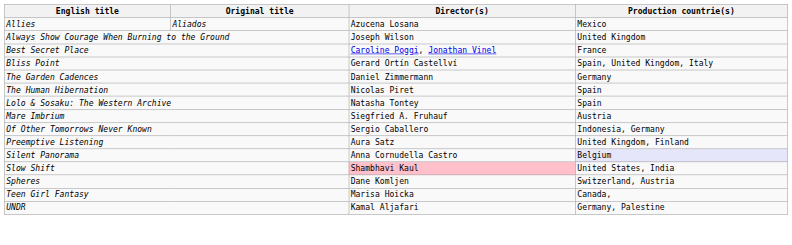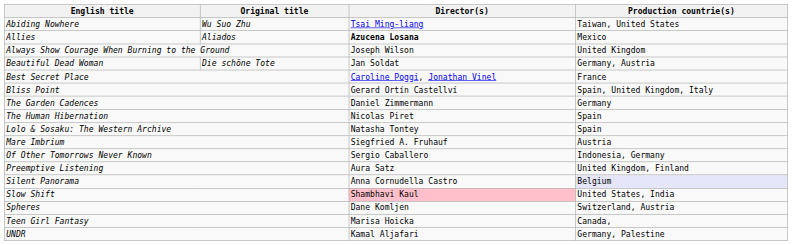 <table class="sortable wikitable" style="width:100%; margin-bottom:4px" cellpadding="5">
 <tr>
 <th scope="col">English title</th>
 <th scope="col">Original title</th>
 <th scope="col">Director(s)</th>
 <th scope="col">Production countrie(s)</th>
 </tr>
 <tr>
+<td><em>Abiding Nowhere</em></td>
+<td><em>Wu Suo Zhu</em></td>
+<td><a href='#'>Tsai Ming-liang</a></td>
+<td>Taiwan, United States</td>
+</tr>
+<tr>
 <td><em>Allies</em></td>
 <td><em>Aliados</em></td>
-<td>Azucena Losana</td>
+<td><strong>Azucena Losana</strong></td>
 <td>Mexico</td>
 </tr>
 <tr>
 <td colspan=2><em>Always Show Courage When Burning to the Ground</em></td>
 <td>Joseph Wilson</td>
 <td>United Kingdom</td>
+</tr>
+<tr>
+<td><em>Beautiful Dead Woman</em></td>
+<td><em>Die schöne Tote</em></td>
+<td>Jan Soldat</td>
+<td>Germany, Austria</td>
 </tr>
 <tr>
 <td colspan=2><em>Best Secret Place</em></td>
 <td><a href='#'>Caroline Poggi</a>, <a href='#'>Jonathan Vinel</a></td>
 <td>France</td>
 </tr>
 <tr>
 <td colspan=2><em>Bliss Point</em></td>
 <td>Gerard Ortín Castellví</td>
 <td>Spain, United Kingdom, Italy</td>
 </tr>
 <tr>
 <td colspan=2><em>The Garden Cadences</em></td>
 <td>Daniel Zimmermann</td>
 <td>Germany</td>
 </tr>
 <tr>
 <td colspan=2><em>The Human Hibernation</em></td>
 <td>Nicolas Piret</td>
 <td>Spain</td>
 </tr>
 <tr>
 <td colspan=2><em>Lolo & Sosaku: The Western Archive</em></td>
 <td>Natasha Tontey</td>
 <td>Spain</td>
 </tr>
 <tr>
 <td colspan=2><em>Mare Imbrium</em></td>
 <td>Siegfried A. Fruhauf</td>
 <td>Austria</td>
 </tr>
 <tr>
 <td colspan=2><em>Of Other Tomorrows Never Known</em></td>
 <td>Sergio Caballero</td>
 <td>Indonesia, Germany</td>
 </tr>
 <tr>
 <td colspan=2><em>Preemptive Listening</em></td>
 <td>Aura Satz</td>
 <td>United Kingdom, Finland</td>
 </tr>
 <tr>
 <td colspan=2><em>Silent Panorama</em></td>
 <td>Anna Cornudella Castro</td>
 <td style="background: lavender;">Belgium</td>
 </tr>
 <tr>
 <td colspan=2><em>Slow Shift</em></td>
 <td style="background: pink;">Shambhavi Kaul</td>
 <td>United States, India</td>
 </tr>
 <tr>
 <td colspan=2><em>Spheres</em></td>
 <td>Dane Komljen</td>
 <td>Switzerland, Austria</td>
 </tr>
 <tr>
 <td colspan=2><em>Teen Girl Fantasy</em></td>
 <td>Marisa Hoicka</td>
 <td>Canada,</td>
 </tr>
 <tr>
 <td colspan=2><em>UNDR</em></td>
 <td>Kamal Aljafari</td>
 <td>Germany, Palestine</td>
 </tr>
 </table>
